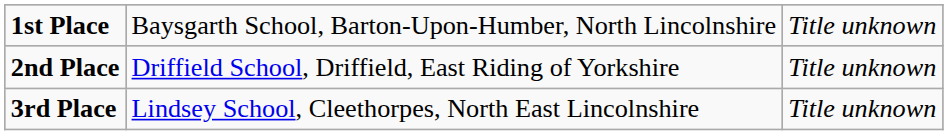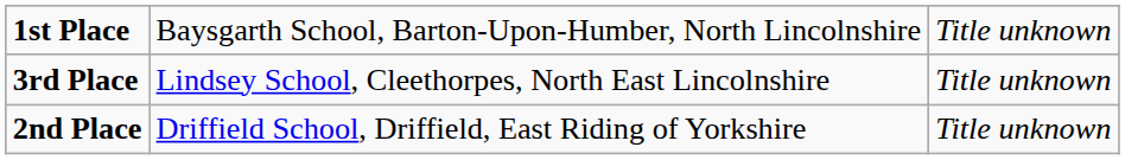 <table class="wikitable">
 <tr>
 <td><strong>1st Place</strong></td>
 <td>Baysgarth School, Barton-Upon-Humber, North Lincolnshire</td>
 <td><em>Title unknown</em></td>
 </tr>
 <tr>
+<td><strong>3rd Place</strong></td>
+<td><a href='#'>Lindsey School</a>, Cleethorpes, North East Lincolnshire</td>
+<td><em>Title unknown</em></td>
+</tr>
+<tr>
 <td><strong>2nd Place</strong></td>
 <td><a href='#'>Driffield School</a>, Driffield, East Riding of Yorkshire</td>
 <td><em>Title unknown</em></td>
 </tr>
-<tr>
-<td><strong>3rd Place</strong></td>
-<td><a href='#'>Lindsey School</a>, Cleethorpes, North East Lincolnshire</td>
-<td><em>Title unknown</em></td>
-</tr>
 </table>
